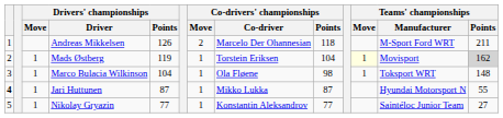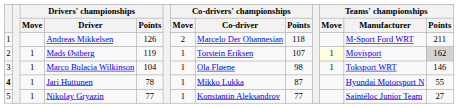 <table class="wikitable" style="font-size:85%;">
 <tr>
 <th rowspan="2"></th>
 <th rowspan="7" style="width:5px;"></th>
 <th colspan="3">Drivers' championships</th>
 <th rowspan="7" style="width:5px;"></th>
 <th colspan="3" nowrap>Co-drivers' championships</th>
 <th rowspan="7" style="width:5px;"></th>
 <th colspan="3" nowrap>Teams' championships</th>
 </tr>
 <tr>
 <th>Move</th>
 <th>Driver</th>
 <th>Points</th>
 <th>Move</th>
 <th>Co-driver</th>
 <th>Points</th>
 <th>Move</th>
 <th>Manufacturer</th>
 <th>Points</th>
 </tr>
 <tr>
 <td align="center">1</td>
 <td align="center"></td>
 <td><a href='#'>Andreas Mikkelsen</a></td>
 <td align="center">126</td>
 <td align="center"> 2</td>
 <td><a href='#'>Marcelo Der Ohannesian</a></td>
 <td align="center">118</td>
 <td align="center"></td>
 <td><a href='#'>M-Sport Ford WRT</a></td>
 <td align="center">211</td>
 </tr>
 <tr>
 <td align="center">2</td>
 <td align="center"> 1</td>
 <td><a href='#'>Mads Østberg</a></td>
 <td align="center">119</td>
 <td align="center"> 1</td>
 <td><a href='#'>Torstein Eriksen</a></td>
-<td align="center">104</td>
+<td align="center">107</td>
 <td align="center" style="background: lightyellow;"> 1</td>
 <td><a href='#'>Movisport</a></td>
 <td align="center" style="background: lightgrey;">162</td>
 </tr>
 <tr>
 <td align="center">3</td>
 <td align="center"> 1</td>
 <td><a href='#'>Marco Bulacia Wilkinson</a></td>
 <td align="center">104</td>
 <td align="center"> 1</td>
 <td><a href='#'>Ola Fløene</a></td>
 <td align="center">98</td>
 <td align="center"> 1</td>
 <td><a href='#'>Toksport WRT</a></td>
-<td align="center">148</td>
+<td align="center">146</td>
 </tr>
 <tr>
 <td align="center"><strong>4</strong></td>
 <td align="center"> 1</td>
 <td><a href='#'>Jari Huttunen</a></td>
-<td align="center">87</td>
+<td align="center">78</td>
 <td align="center"> 1</td>
 <td><a href='#'>Mikko Lukka</a></td>
 <td align="center">87</td>
 <td align="center"></td>
 <td><a href='#'>Hyundai Motorsport N</a></td>
 <td align="center">55</td>
 </tr>
 <tr>
 <td align="center">5</td>
 <td align="center"> 1</td>
 <td><a href='#'>Nikolay Gryazin</a></td>
 <td align="center">77</td>
 <td align="center"> 1</td>
 <td><a href='#'>Konstantin Aleksandrov</a></td>
 <td align="center">77</td>
 <td align="center"></td>
 <td><a href='#'>Saintéloc Junior Team</a></td>
 <td align="center">27</td>
 </tr>
 </table>
